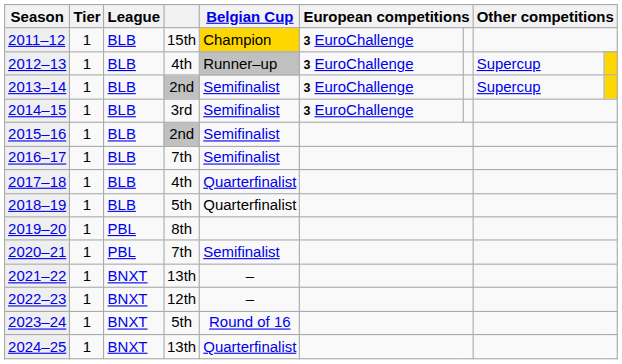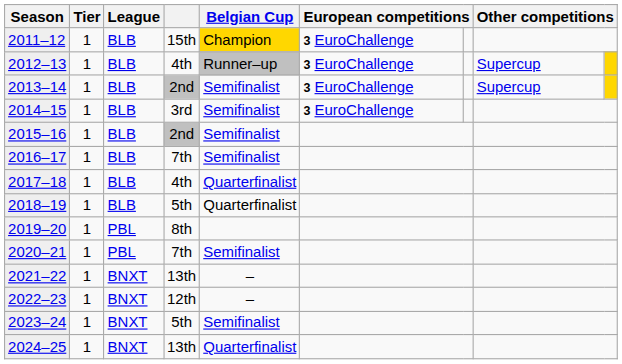 <table class="wikitable" style="font-size:85%">
 <tr>
 <th>Season</th>
 <th>Tier</th>
 <th>League</th>
 <th></th>
 <th><a href='#'>Belgian Cup</a></th>
 <th colspan=2>European competitions</th>
 <th colspan=2>Other competitions</th>
 </tr>
 <tr>
 <td bgcolor=efefef><a href='#'>2011–12</a></td>
 <td align=center>1</td>
 <td><a href='#'>BLB</a></td>
 <td align=center>15th</td>
 <td bgcolor=gold>Champion</td>
 <td><small><strong>3</strong></small> <a href='#'>EuroChallenge</a></td>
 <td align=center></td>
 <td colspan=2></td>
 </tr>
 <tr>
 <td bgcolor=efefef><a href='#'>2012–13</a></td>
 <td align=center>1</td>
 <td><a href='#'>BLB</a></td>
 <td align=center>4th</td>
 <td bgcolor=silver>Runner–up</td>
 <td><small><strong>3</strong></small> <a href='#'>EuroChallenge</a></td>
 <td align=center></td>
 <td><a href='#'>Supercup</a></td>
 <td bgcolor=gold align=center></td>
 </tr>
 <tr>
 <td bgcolor=efefef><a href='#'>2013–14</a></td>
 <td align=center>1</td>
 <td><a href='#'>BLB</a></td>
 <td bgcolor=silver align=center>2nd</td>
 <td><a href='#'>Semifinalist</a></td>
 <td><small><strong>3</strong></small> <a href='#'>EuroChallenge</a></td>
 <td align=center></td>
 <td><a href='#'>Supercup</a></td>
 <td bgcolor=gold align=center></td>
 </tr>
 <tr>
 <td bgcolor=efefef><a href='#'>2014–15</a></td>
 <td align=center>1</td>
 <td><a href='#'>BLB</a></td>
 <td align=center>3rd</td>
 <td><a href='#'>Semifinalist</a></td>
 <td><small><strong>3</strong></small> <a href='#'>EuroChallenge</a></td>
 <td align=center></td>
 <td colspan=2></td>
 </tr>
 <tr>
 <td bgcolor=efefef><a href='#'>2015–16</a></td>
 <td align=center>1</td>
 <td><a href='#'>BLB</a></td>
 <td bgcolor=silver align=center>2nd</td>
 <td><a href='#'>Semifinalist</a></td>
 <td colspan=2></td>
 <td colspan=2></td>
 </tr>
 <tr>
 <td bgcolor=efefef><a href='#'>2016–17</a></td>
 <td align=center>1</td>
 <td><a href='#'>BLB</a></td>
 <td align=center>7th</td>
 <td><a href='#'>Semifinalist</a></td>
 <td colspan=2></td>
 <td colspan=2></td>
 </tr>
 <tr>
 <td bgcolor=efefef><a href='#'>2017–18</a></td>
 <td align=center>1</td>
 <td><a href='#'>BLB</a></td>
 <td align=center>4th</td>
 <td><a href='#'>Quarterfinalist</a></td>
 <td colspan=2></td>
 <td colspan=2></td>
 </tr>
 <tr>
 <td bgcolor=efefef><a href='#'>2018–19</a></td>
 <td align=center>1</td>
 <td><a href='#'>BLB</a></td>
 <td align=center>5th</td>
 <td>Quarterfinalist</td>
 <td colspan=2></td>
 <td colspan=2></td>
 </tr>
 <tr>
 <td bgcolor=efefef><a href='#'>2019–20</a></td>
 <td align=center>1</td>
 <td><a href='#'>PBL</a></td>
 <td align=center>8th</td>
 <td></td>
 <td colspan=2></td>
 <td colspan=2></td>
 </tr>
 <tr>
 <td bgcolor=efefef><a href='#'>2020–21</a></td>
 <td align=center>1</td>
 <td><a href='#'>PBL</a></td>
 <td align=center>7th</td>
 <td><a href='#'>Semifinalist</a></td>
 <td colspan=2></td>
 <td colspan=2></td>
 </tr>
 <tr>
 <td bgcolor=efefef><a href='#'>2021–22</a></td>
 <td align=center>1</td>
 <td><a href='#'>BNXT</a></td>
 <td align=center>13th</td>
 <td align=center>–</td>
 <td colspan=2></td>
 <td colspan=2></td>
 </tr>
 <tr>
 <td bgcolor=efefef><a href='#'>2022–23</a></td>
 <td align=center>1</td>
 <td><a href='#'>BNXT</a></td>
 <td align=center>12th</td>
 <td align=center>–</td>
 <td colspan=2></td>
 <td colspan=2></td>
 </tr>
 <tr>
 <td bgcolor=efefef><a href='#'>2023–24</a></td>
 <td align=center>1</td>
 <td><a href='#'>BNXT</a></td>
 <td align=center>5th</td>
-<td align=center><a href='#'>Round of 16</a></td>
+<td><a href='#'>Semifinalist</a></td>
 <td colspan=2></td>
 <td colspan=2></td>
 </tr>
 <tr>
 <td bgcolor=efefef><a href='#'>2024–25</a></td>
 <td align=center>1</td>
 <td><a href='#'>BNXT</a></td>
 <td align=center>13th</td>
 <td align=center><a href='#'>Quarterfinalist</a></td>
 <td colspan=2></td>
 <td colspan=2></td>
 </tr>
 </table>
